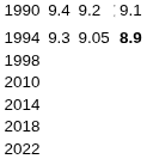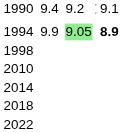 <table>
 <tr>
 <td>1990</td>
 <td></td>
 <td>9.4</td>
 <td></td>
 <td>9.2</td>
 <td><hr><hr></td>
 <td>9.1</td>
 </tr>
 <tr>
 <td>1994</td>
 <td></td>
-<td>9.3</td>
+<td>9.9</td>
 <td></td>
-<td>9.05</td>
+<td style="background: lightgreen;">9.05</td>
 <td></td>
 <td><strong>8.9</strong></td>
 </tr>
 <tr>
 <td>1998</td>
 <td></td>
 <td></td>
 <td></td>
 <td></td>
 <td></td>
 <td></td>
 </tr>
 <tr>
 <td>2010<br></td>
 <td></td>
 <td></td>
 <td></td>
 <td></td>
 <td></td>
 <td></td>
 </tr>
 <tr>
 <td>2014<br></td>
 <td></td>
 <td></td>
 <td></td>
 <td></td>
 <td></td>
 <td></td>
 </tr>
 <tr>
 <td>2018<br></td>
 <td></td>
 <td></td>
 <td></td>
 <td></td>
 <td></td>
 <td></td>
 </tr>
 <tr>
 <td>2022<br></td>
 <td></td>
 <td></td>
 <td></td>
 <td></td>
 <td></td>
 <td></td>
 </tr>
 </table>
